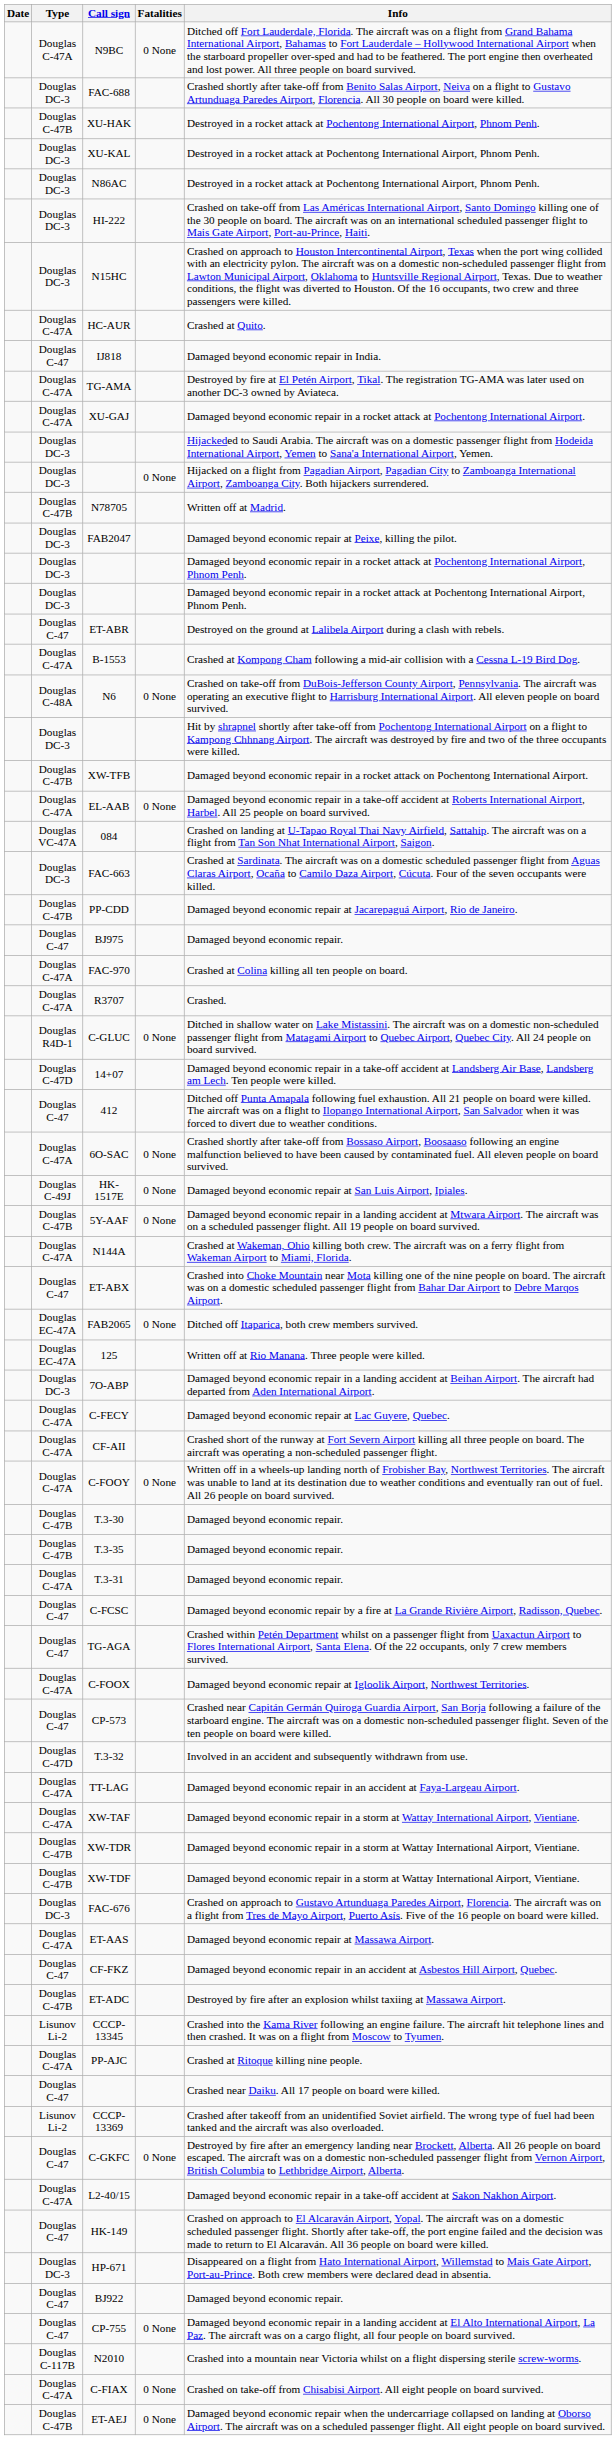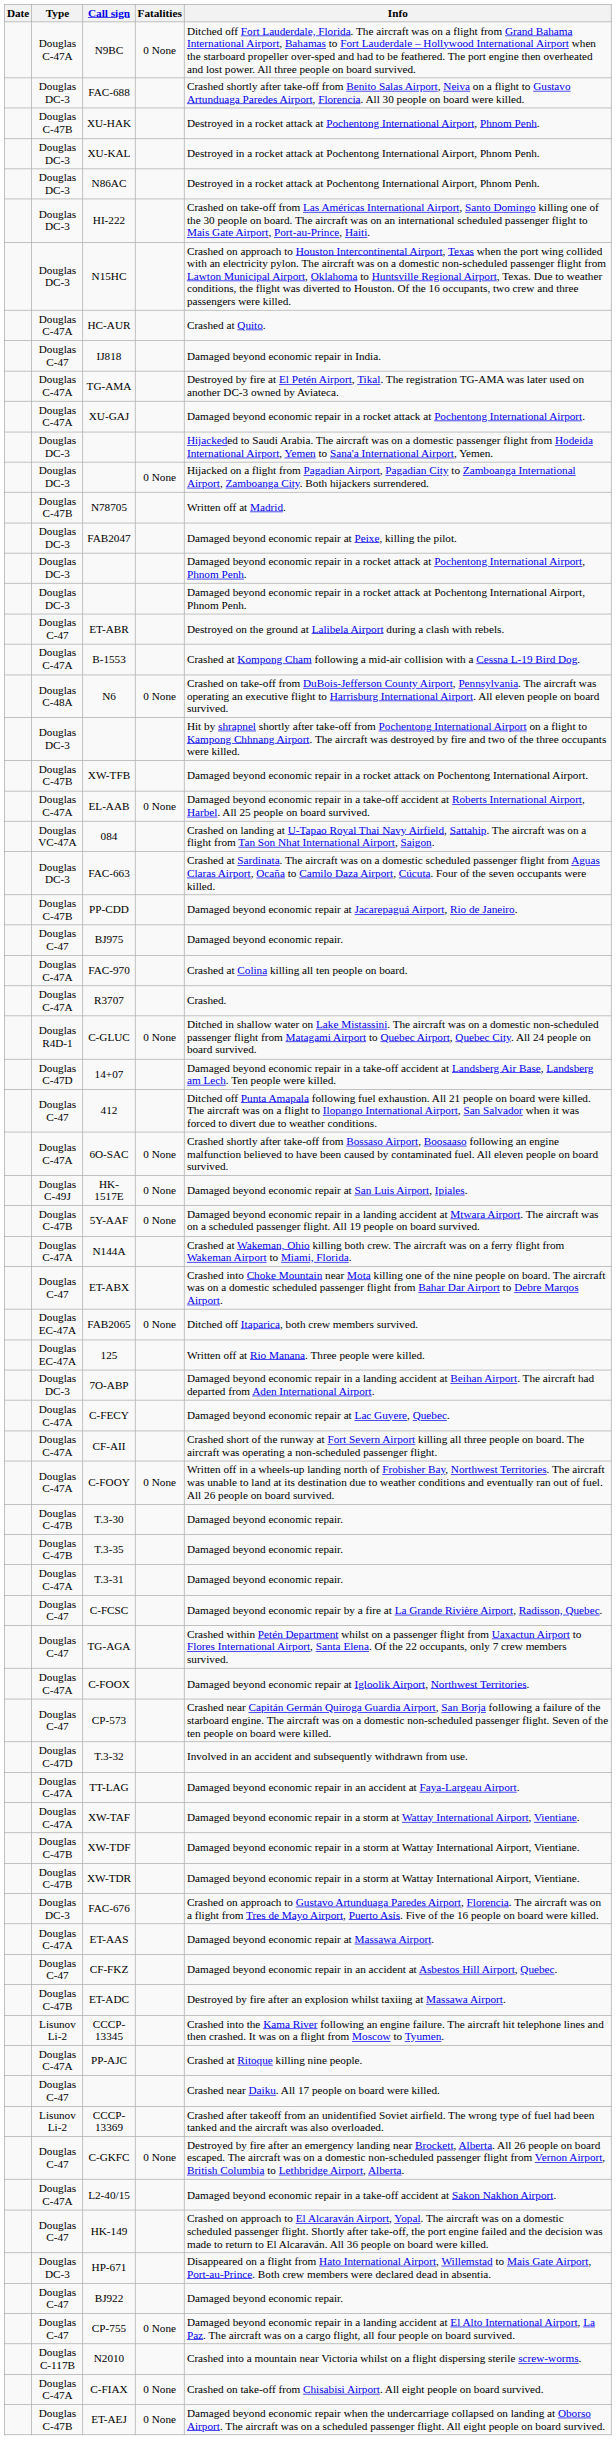 <table class="wikitable sortable">
 <tr>
 <th>Date</th>
 <th>Type</th>
 <th><a href='#'>Call sign</a></th>
 <th>Fatalities</th>
 <th class="unsortable">Info</th>
 </tr>
 <tr>
 <td></td>
 <td style="text-align: center;">Douglas C-47A</td>
 <td style="text-align: center;">N9BC</td>
 <td style="text-align: center;"><span>0</span> None</td>
 <td>Ditched off <a href='#'>Fort Lauderdale, Florida</a>. The aircraft was on a flight from <a href='#'>Grand Bahama International Airport</a>, <a href='#'>Bahamas</a> to <a href='#'>Fort Lauderdale – Hollywood International Airport</a> when the starboard propeller over-sped and had to be feathered. The port engine then overheated and lost power. All three people on board survived.</td>
 </tr>
 <tr>
 <td></td>
 <td style="text-align: center;">Douglas DC-3</td>
 <td style="text-align: center;">FAC-688</td>
 <td style="text-align: center;"></td>
 <td>Crashed shortly after take-off from <a href='#'>Benito Salas Airport</a>, <a href='#'>Neiva</a> on a flight to <a href='#'>Gustavo Artunduaga Paredes Airport</a>, <a href='#'>Florencia</a>. All 30 people on board were killed.</td>
 </tr>
 <tr>
 <td></td>
 <td style="text-align: center;">Douglas C-47B</td>
 <td style="text-align: center;">XU-HAK</td>
 <td></td>
 <td>Destroyed in a rocket attack at <a href='#'>Pochentong International Airport</a>, <a href='#'>Phnom Penh</a>.</td>
 </tr>
 <tr>
 <td></td>
 <td style="text-align: center;">Douglas DC-3</td>
 <td style="text-align: center;">XU-KAL</td>
 <td></td>
 <td>Destroyed in a rocket attack at Pochentong International Airport, Phnom Penh.</td>
 </tr>
 <tr>
 <td></td>
 <td style="text-align: center;">Douglas DC-3</td>
 <td style="text-align: center;">N86AC</td>
 <td></td>
 <td>Destroyed in a rocket attack at Pochentong International Airport, Phnom Penh.</td>
 </tr>
 <tr>
 <td></td>
 <td style="text-align: center;">Douglas DC-3</td>
 <td style="text-align: center;">HI-222</td>
 <td style="text-align: center;"></td>
 <td>Crashed on take-off from <a href='#'>Las Américas International Airport</a>, <a href='#'>Santo Domingo</a> killing one of the 30 people on board. The aircraft was on an international scheduled passenger flight to <a href='#'>Mais Gate Airport</a>, <a href='#'>Port-au-Prince</a>, <a href='#'>Haiti</a>.</td>
 </tr>
 <tr>
 <td></td>
 <td style="text-align: center;">Douglas DC-3</td>
 <td style="text-align: center;">N15HC</td>
 <td style="text-align: center;"></td>
 <td>Crashed on approach to <a href='#'>Houston Intercontinental Airport</a>, <a href='#'>Texas</a> when the port wing collided with an electricity pylon. The aircraft was on a domestic non-scheduled passenger flight from <a href='#'>Lawton Municipal Airport</a>, <a href='#'>Oklahoma</a> to <a href='#'>Huntsville Regional Airport</a>, Texas. Due to weather conditions, the flight was diverted to Houston. Of the 16 occupants, two crew and three passengers were killed.</td>
 </tr>
 <tr>
 <td></td>
 <td style="text-align: center;">Douglas C-47A</td>
 <td style="text-align: center;">HC-AUR</td>
 <td></td>
 <td>Crashed at <a href='#'>Quito</a>.</td>
 </tr>
 <tr>
 <td></td>
 <td style="text-align: center;">Douglas C-47</td>
 <td style="text-align: center;">IJ818</td>
 <td></td>
 <td>Damaged beyond economic repair in India.</td>
 </tr>
 <tr>
 <td></td>
 <td style="text-align: center;">Douglas C-47A</td>
 <td style="text-align: center;">TG-AMA</td>
 <td></td>
 <td>Destroyed by fire at <a href='#'>El Petén Airport</a>, <a href='#'>Tikal</a>. The registration TG-AMA was later used on another DC-3 owned by Aviateca.</td>
 </tr>
 <tr>
 <td></td>
 <td style="text-align: center;">Douglas C-47A</td>
 <td style="text-align: center;">XU-GAJ</td>
 <td style="text-align: center;"></td>
 <td>Damaged beyond economic repair in a rocket attack at <a href='#'>Pochentong International Airport</a>.</td>
 </tr>
 <tr>
 <td></td>
 <td style="text-align: center;">Douglas DC-3</td>
 <td></td>
 <td></td>
 <td><a href='#'>Hijacked</a>ed to Saudi Arabia. The aircraft was on a domestic passenger flight from <a href='#'>Hodeida International Airport</a>, <a href='#'>Yemen</a> to <a href='#'>Sana'a International Airport</a>, Yemen.</td>
 </tr>
 <tr>
 <td></td>
 <td style="text-align: center;">Douglas DC-3</td>
 <td></td>
 <td style="text-align: center;"><span>0</span> None</td>
 <td>Hijacked on a flight from <a href='#'>Pagadian Airport</a>, <a href='#'>Pagadian City</a> to <a href='#'>Zamboanga International Airport</a>, <a href='#'>Zamboanga City</a>. Both hijackers surrendered.</td>
 </tr>
 <tr>
 <td></td>
 <td style="text-align: center;">Douglas C-47B</td>
 <td style="text-align: center;">N78705</td>
 <td></td>
 <td>Written off at <a href='#'>Madrid</a>.</td>
 </tr>
 <tr>
 <td></td>
 <td style="text-align: center;">Douglas DC-3</td>
 <td style="text-align: center;">FAB2047</td>
 <td style="text-align: center;"></td>
 <td>Damaged beyond economic repair at <a href='#'>Peixe</a>, killing the pilot.</td>
 </tr>
 <tr>
 <td></td>
 <td style="text-align: center;">Douglas DC-3</td>
 <td></td>
 <td></td>
 <td>Damaged beyond economic repair in a rocket attack at <a href='#'>Pochentong International Airport</a>, <a href='#'>Phnom Penh</a>.</td>
 </tr>
 <tr>
 <td></td>
 <td style="text-align: center;">Douglas DC-3</td>
 <td></td>
 <td></td>
 <td>Damaged beyond economic repair in a rocket attack at Pochentong International Airport, Phnom Penh.</td>
 </tr>
 <tr>
 <td></td>
 <td style="text-align: center;">Douglas C-47</td>
 <td style="text-align: center;">ET-ABR</td>
 <td style="text-align: center;"></td>
 <td>Destroyed on the ground at <a href='#'>Lalibela Airport</a> during a clash with rebels.</td>
 </tr>
 <tr>
 <td></td>
 <td style="text-align: center;">Douglas C-47A</td>
 <td style="text-align: center;">B-1553</td>
 <td></td>
 <td>Crashed at <a href='#'>Kompong Cham</a> following a mid-air collision with a <a href='#'>Cessna L-19 Bird Dog</a>.</td>
 </tr>
 <tr>
 <td></td>
 <td style="text-align: center;">Douglas C-48A</td>
 <td style="text-align: center;">N6</td>
 <td style="text-align: center;"><span>0</span> None</td>
 <td>Crashed on take-off from <a href='#'>DuBois-Jefferson County Airport</a>, <a href='#'>Pennsylvania</a>. The aircraft was operating an executive flight to <a href='#'>Harrisburg International Airport</a>. All eleven people on board survived.</td>
 </tr>
 <tr>
 <td></td>
 <td style="text-align: center;">Douglas DC-3</td>
 <td></td>
 <td style="text-align: center;"></td>
 <td>Hit by <a href='#'>shrapnel</a> shortly after take-off from <a href='#'>Pochentong International Airport</a> on a flight to <a href='#'>Kampong Chhnang Airport</a>. The aircraft was destroyed by fire and two of the three occupants were killed.</td>
 </tr>
 <tr>
 <td></td>
 <td style="text-align: center;">Douglas C-47B</td>
 <td style="text-align: center;">XW-TFB</td>
 <td></td>
 <td>Damaged beyond economic repair in a rocket attack on Pochentong International Airport.</td>
 </tr>
 <tr>
 <td></td>
 <td style="text-align: center;">Douglas C-47A</td>
 <td style="text-align: center;">EL-AAB</td>
 <td style="text-align: center;"><span>0</span> None</td>
 <td>Damaged beyond economic repair in a take-off accident at <a href='#'>Roberts International Airport</a>, <a href='#'>Harbel</a>. All 25 people on board survived.</td>
 </tr>
 <tr>
 <td></td>
 <td style="text-align: center;">Douglas VC-47A</td>
 <td style="text-align: center;">084</td>
 <td></td>
 <td>Crashed on landing at <a href='#'>U-Tapao Royal Thai Navy Airfield</a>, <a href='#'>Sattahip</a>. The aircraft was on a flight from <a href='#'>Tan Son Nhat International Airport</a>, <a href='#'>Saigon</a>.</td>
 </tr>
 <tr>
 <td></td>
 <td style="text-align: center;">Douglas DC-3</td>
 <td style="text-align: center;">FAC-663</td>
 <td style="text-align: center;"></td>
 <td>Crashed at <a href='#'>Sardinata</a>. The aircraft was on a domestic scheduled passenger flight from <a href='#'>Aguas Claras Airport</a>, <a href='#'>Ocaña</a> to <a href='#'>Camilo Daza Airport</a>, <a href='#'>Cúcuta</a>. Four of the seven occupants were killed.</td>
 </tr>
 <tr>
 <td></td>
 <td style="text-align: center;">Douglas C-47B</td>
 <td style="text-align: center;">PP-CDD</td>
 <td></td>
 <td>Damaged beyond economic repair at <a href='#'>Jacarepaguá Airport</a>, <a href='#'>Rio de Janeiro</a>.</td>
 </tr>
 <tr>
 <td></td>
 <td style="text-align: center;">Douglas C-47</td>
 <td style="text-align: center;">BJ975</td>
 <td></td>
 <td>Damaged beyond economic repair.</td>
 </tr>
 <tr>
 <td></td>
 <td style="text-align: center;">Douglas C-47A</td>
 <td style="text-align: center;">FAC-970</td>
 <td style="text-align: center;"></td>
 <td>Crashed at <a href='#'>Colina</a> killing all ten people on board.</td>
 </tr>
 <tr>
 <td></td>
 <td style="text-align: center;">Douglas C-47A</td>
 <td style="text-align: center;">R3707</td>
 <td></td>
 <td>Crashed.</td>
 </tr>
 <tr>
 <td></td>
 <td style="text-align: center;">Douglas R4D-1</td>
 <td style="text-align: center;">C-GLUC</td>
 <td style="text-align: center;"><span>0</span> None</td>
 <td>Ditched in shallow water on <a href='#'>Lake Mistassini</a>. The aircraft was on a domestic non-scheduled passenger flight from <a href='#'>Matagami Airport</a> to <a href='#'>Quebec Airport</a>, <a href='#'>Quebec City</a>. All 24 people on board survived.</td>
 </tr>
 <tr>
 <td></td>
 <td style="text-align: center;">Douglas C-47D</td>
 <td style="text-align: center;">14+07</td>
 <td style="text-align: center;"></td>
 <td>Damaged beyond economic repair in a take-off accident at <a href='#'>Landsberg Air Base</a>, <a href='#'>Landsberg am Lech</a>. Ten people were killed.</td>
 </tr>
 <tr>
 <td></td>
 <td style="text-align: center;">Douglas C-47</td>
 <td style="text-align: center;">412</td>
 <td style="text-align: center;"></td>
 <td>Ditched off <a href='#'>Punta Amapala</a> following fuel exhaustion. All 21 people on board were killed. The aircraft was on a flight to <a href='#'>Ilopango International Airport</a>, <a href='#'>San Salvador</a> when it was forced to divert due to weather conditions.</td>
 </tr>
 <tr>
 <td></td>
 <td style="text-align: center;">Douglas C-47A</td>
 <td style="text-align: center;">6O-SAC</td>
 <td style="text-align: center;"><span>0</span> None</td>
 <td>Crashed shortly after take-off from <a href='#'>Bossaso Airport</a>, <a href='#'>Boosaaso</a> following an engine malfunction believed to have been caused by contaminated fuel. All eleven people on board survived.</td>
 </tr>
 <tr>
 <td></td>
 <td style="text-align: center;">Douglas C-49J</td>
 <td style="text-align: center;">HK-1517E</td>
 <td style="text-align: center;"><span>0</span> None</td>
 <td>Damaged beyond economic repair at <a href='#'>San Luis Airport</a>, <a href='#'>Ipiales</a>.</td>
 </tr>
 <tr>
 <td></td>
 <td style="text-align: center;">Douglas C-47B</td>
 <td style="text-align: center;">5Y-AAF</td>
 <td style="text-align: center;"><span>0</span> None</td>
 <td>Damaged beyond economic repair in a landing accident at <a href='#'>Mtwara Airport</a>. The aircraft was on a scheduled passenger flight. All 19 people on board survived.</td>
 </tr>
 <tr>
 <td></td>
 <td style="text-align: center;">Douglas C-47A</td>
 <td style="text-align: center;">N144A</td>
 <td style="text-align: center;"></td>
 <td>Crashed at <a href='#'>Wakeman, Ohio</a> killing both crew. The aircraft was on a ferry flight from <a href='#'>Wakeman Airport</a> to <a href='#'>Miami, Florida</a>.</td>
 </tr>
 <tr>
 <td></td>
 <td style="text-align: center;">Douglas C-47</td>
 <td style="text-align: center;">ET-ABX</td>
 <td style="text-align: center;"></td>
 <td>Crashed into <a href='#'>Choke Mountain</a> near <a href='#'>Mota</a> killing one of the nine people on board. The aircraft was on a domestic scheduled passenger flight from <a href='#'>Bahar Dar Airport</a> to <a href='#'>Debre Marqos Airport</a>.</td>
 </tr>
 <tr>
 <td></td>
 <td style="text-align: center;">Douglas EC-47A</td>
 <td style="text-align: center;">FAB2065</td>
 <td style="text-align: center;"><span>0</span> None</td>
 <td>Ditched off <a href='#'>Itaparica</a>, both crew members survived.</td>
 </tr>
 <tr>
 <td></td>
 <td style="text-align: center;">Douglas EC-47A</td>
 <td style="text-align: center;">125</td>
 <td style="text-align: center;"></td>
 <td>Written off at <a href='#'>Rio Manana</a>. Three people were killed.</td>
 </tr>
 <tr>
 <td></td>
 <td style="text-align: center;">Douglas DC-3</td>
 <td style="text-align: center;">7O-ABP</td>
 <td></td>
 <td>Damaged beyond economic repair in a landing accident at <a href='#'>Beihan Airport</a>. The aircraft had departed from <a href='#'>Aden International Airport</a>.</td>
 </tr>
 <tr>
 <td></td>
 <td style="text-align: center;">Douglas C-47A</td>
 <td style="text-align: center;">C-FECY</td>
 <td></td>
 <td>Damaged beyond economic repair at <a href='#'>Lac Guyere</a>, <a href='#'>Quebec</a>.</td>
 </tr>
 <tr>
 <td></td>
 <td style="text-align: center;">Douglas C-47A</td>
 <td style="text-align: center;">CF-AII</td>
 <td style="text-align: center;"></td>
 <td>Crashed short of the runway at <a href='#'>Fort Severn Airport</a> killing all three people on board. The aircraft was operating a non-scheduled passenger flight.</td>
 </tr>
 <tr>
 <td></td>
 <td style="text-align: center;">Douglas C-47A</td>
 <td style="text-align: center;">C-FOOY</td>
 <td style="text-align: center;"><span>0</span> None</td>
 <td>Written off in a wheels-up landing  north of <a href='#'>Frobisher Bay</a>, <a href='#'>Northwest Territories</a>. The aircraft was unable to land at its destination due to weather conditions and eventually ran out of fuel. All 26 people on board survived.</td>
 </tr>
 <tr>
 <td></td>
 <td style="text-align: center;">Douglas C-47B</td>
 <td style="text-align: center;">T.3-30</td>
 <td></td>
 <td>Damaged beyond economic repair.</td>
 </tr>
 <tr>
 <td></td>
 <td style="text-align: center;">Douglas C-47B</td>
 <td style="text-align: center;">T.3-35</td>
 <td></td>
 <td>Damaged beyond economic repair.</td>
 </tr>
 <tr>
 <td></td>
 <td style="text-align: center;">Douglas C-47A</td>
 <td style="text-align: center;">T.3-31</td>
 <td></td>
 <td>Damaged beyond economic repair.</td>
 </tr>
 <tr>
 <td></td>
 <td style="text-align: center;">Douglas C-47</td>
 <td style="text-align: center;">C-FCSC</td>
 <td></td>
 <td>Damaged beyond economic repair by a fire at <a href='#'>La Grande Rivière Airport</a>, <a href='#'>Radisson, Quebec</a>.</td>
 </tr>
 <tr>
 <td></td>
 <td style="text-align: center;">Douglas C-47</td>
 <td style="text-align: center;">TG-AGA</td>
 <td style="text-align: center;"></td>
 <td>Crashed within <a href='#'>Petén Department</a> whilst on a passenger flight from <a href='#'>Uaxactun Airport</a> to <a href='#'>Flores International Airport</a>, <a href='#'>Santa Elena</a>. Of the 22 occupants, only 7 crew members survived.</td>
 </tr>
 <tr>
 <td></td>
 <td style="text-align: center;">Douglas C-47A</td>
 <td style="text-align: center;">C-FOOX</td>
 <td></td>
 <td>Damaged beyond economic repair at <a href='#'>Igloolik Airport</a>, <a href='#'>Northwest Territories</a>.</td>
 </tr>
 <tr>
 <td></td>
 <td style="text-align: center;">Douglas C-47</td>
 <td style="text-align: center;">CP-573</td>
 <td style="text-align: center;"></td>
 <td>Crashed near <a href='#'>Capitán Germán Quiroga Guardia Airport</a>, <a href='#'>San Borja</a> following a failure of the starboard engine. The aircraft was on a domestic non-scheduled passenger flight. Seven of the ten people on board were killed.</td>
 </tr>
 <tr>
 <td></td>
 <td style="text-align: center;">Douglas C-47D</td>
 <td style="text-align: center;">T.3-32</td>
 <td></td>
 <td>Involved in an accident and subsequently withdrawn from use.</td>
 </tr>
 <tr>
 <td></td>
 <td style="text-align: center;">Douglas C-47A</td>
 <td style="text-align: center;">TT-LAG</td>
 <td></td>
 <td>Damaged beyond economic repair in an accident at <a href='#'>Faya-Largeau Airport</a>.</td>
 </tr>
 <tr>
 <td></td>
 <td style="text-align: center;">Douglas C-47A</td>
 <td style="text-align: center;">XW-TAF</td>
 <td></td>
 <td>Damaged beyond economic repair in a storm at <a href='#'>Wattay International Airport</a>, <a href='#'>Vientiane</a>.</td>
 </tr>
 <tr>
 <td></td>
 <td style="text-align: center;">Douglas C-47B</td>
-<td style="text-align: center;">XW-TDR</td>
+<td style="text-align: center;">XW-TDF</td>
 <td></td>
 <td>Damaged beyond economic repair in a storm at Wattay International Airport, Vientiane.</td>
 </tr>
 <tr>
 <td></td>
 <td style="text-align: center;">Douglas C-47B</td>
-<td style="text-align: center;">XW-TDF</td>
+<td style="text-align: center;">XW-TDR</td>
 <td></td>
 <td>Damaged beyond economic repair in a storm at Wattay International Airport, Vientiane.</td>
 </tr>
 <tr>
 <td></td>
 <td style="text-align: center;">Douglas DC-3</td>
 <td style="text-align: center;">FAC-676</td>
 <td style="text-align: center;"></td>
 <td>Crashed on approach to <a href='#'>Gustavo Artunduaga Paredes Airport</a>, <a href='#'>Florencia</a>. The aircraft was on a flight from <a href='#'>Tres de Mayo Airport</a>, <a href='#'>Puerto Asís</a>. Five of the 16 people on board were killed.</td>
 </tr>
 <tr>
 <td></td>
 <td style="text-align: center;">Douglas C-47A</td>
 <td style="text-align: center;">ET-AAS</td>
 <td></td>
 <td>Damaged beyond economic repair at <a href='#'>Massawa Airport</a>.</td>
 </tr>
 <tr>
 <td></td>
 <td style="text-align: center;">Douglas C-47</td>
 <td style="text-align: center;">CF-FKZ</td>
 <td></td>
 <td>Damaged beyond economic repair in an accident at <a href='#'>Asbestos Hill Airport</a>, <a href='#'>Quebec</a>.</td>
 </tr>
 <tr>
 <td></td>
 <td style="text-align: center;">Douglas C-47B</td>
 <td style="text-align: center;">ET-ADC</td>
 <td></td>
 <td>Destroyed by fire after an explosion whilst taxiing at <a href='#'>Massawa Airport</a>.</td>
 </tr>
 <tr>
 <td></td>
 <td style="text-align: center;">Lisunov Li-2</td>
 <td style="text-align: center;">CCCP-13345</td>
 <td style="text-align: center;"></td>
 <td>Crashed into the <a href='#'>Kama River</a> following an engine failure. The aircraft hit telephone lines and then crashed. It was on a flight from <a href='#'>Moscow</a> to <a href='#'>Tyumen</a>.</td>
 </tr>
 <tr>
 <td></td>
 <td style="text-align: center;">Douglas C-47A</td>
 <td style="text-align: center;">PP-AJC</td>
 <td style="text-align: center;"></td>
 <td>Crashed at <a href='#'>Ritoque</a> killing nine people.</td>
 </tr>
 <tr>
 <td></td>
 <td style="text-align: center;">Douglas C-47</td>
 <td></td>
 <td style="text-align: center;"></td>
 <td>Crashed near <a href='#'>Daiku</a>. All 17 people on board were killed.</td>
 </tr>
 <tr>
 <td></td>
 <td style="text-align: center;">Lisunov Li-2</td>
 <td style="text-align: center;">CCCP-13369</td>
 <td></td>
 <td>Crashed after takeoff from an unidentified Soviet airfield. The wrong type of fuel had been tanked and the aircraft was also overloaded.</td>
 </tr>
 <tr>
 <td></td>
 <td style="text-align: center;">Douglas C-47</td>
 <td style="text-align: center;">C-GKFC</td>
 <td style="text-align: center;"><span>0</span> None</td>
 <td>Destroyed by fire after an emergency landing near <a href='#'>Brockett</a>, <a href='#'>Alberta</a>. All 26 people on board escaped. The aircraft was on a domestic non-scheduled passenger flight from <a href='#'>Vernon Airport</a>, <a href='#'>British Columbia</a> to <a href='#'>Lethbridge Airport</a>, <a href='#'>Alberta</a>.</td>
 </tr>
 <tr>
 <td></td>
 <td style="text-align: center;">Douglas C-47A</td>
 <td style="text-align: center;">L2-40/15</td>
 <td></td>
 <td>Damaged beyond economic repair in a take-off accident at <a href='#'>Sakon Nakhon Airport</a>.</td>
 </tr>
 <tr>
 <td></td>
 <td style="text-align: center;">Douglas C-47</td>
 <td style="text-align: center;">HK-149</td>
 <td style="text-align: center;"></td>
 <td>Crashed on approach to <a href='#'>El Alcaraván Airport</a>, <a href='#'>Yopal</a>. The aircraft was on a domestic scheduled passenger flight. Shortly after take-off, the port engine failed and the decision was made to return to El Alcaraván. All 36 people on board were killed.</td>
 </tr>
 <tr>
 <td></td>
 <td style="text-align: center;">Douglas DC-3</td>
 <td style="text-align: center;">HP-671</td>
 <td style="text-align: center;"></td>
 <td>Disappeared on a flight from <a href='#'>Hato International Airport</a>, <a href='#'>Willemstad</a> to <a href='#'>Mais Gate Airport</a>,  <a href='#'>Port-au-Prince</a>. Both crew members were declared dead in absentia.</td>
 </tr>
 <tr>
 <td></td>
 <td style="text-align: center;">Douglas C-47</td>
 <td style="text-align: center;">BJ922</td>
 <td></td>
 <td>Damaged beyond economic repair.</td>
 </tr>
 <tr>
 <td></td>
 <td style="text-align: center;">Douglas C-47</td>
 <td style="text-align: center;">CP-755</td>
 <td style="text-align: center;"><span>0</span> None</td>
 <td>Damaged beyond economic repair in a landing accident at <a href='#'>El Alto International Airport</a>, <a href='#'>La Paz</a>. The aircraft was on a cargo flight, all four people on board survived.</td>
 </tr>
 <tr>
 <td></td>
 <td style="text-align: center;">Douglas C-117B</td>
 <td style="text-align: center;">N2010</td>
 <td></td>
 <td>Crashed into a mountain near Victoria whilst on a flight dispersing sterile <a href='#'>screw-worms</a>.</td>
 </tr>
 <tr>
 <td></td>
 <td style="text-align: center;">Douglas C-47A</td>
 <td style="text-align: center;">C-FIAX</td>
 <td style="text-align: center;"><span>0</span> None</td>
 <td>Crashed on take-off from <a href='#'>Chisabisi Airport</a>. All eight people on board survived.</td>
 </tr>
 <tr>
 <td></td>
 <td style="text-align: center;">Douglas C-47B</td>
 <td style="text-align: center;">ET-AEJ</td>
 <td style="text-align: center;"><span>0</span> None</td>
 <td>Damaged beyond economic repair when the undercarriage collapsed on landing at <a href='#'>Oborso Airport</a>. The aircraft was on a scheduled passenger flight. All eight people on board survived.</td>
 </tr>
 </table>
